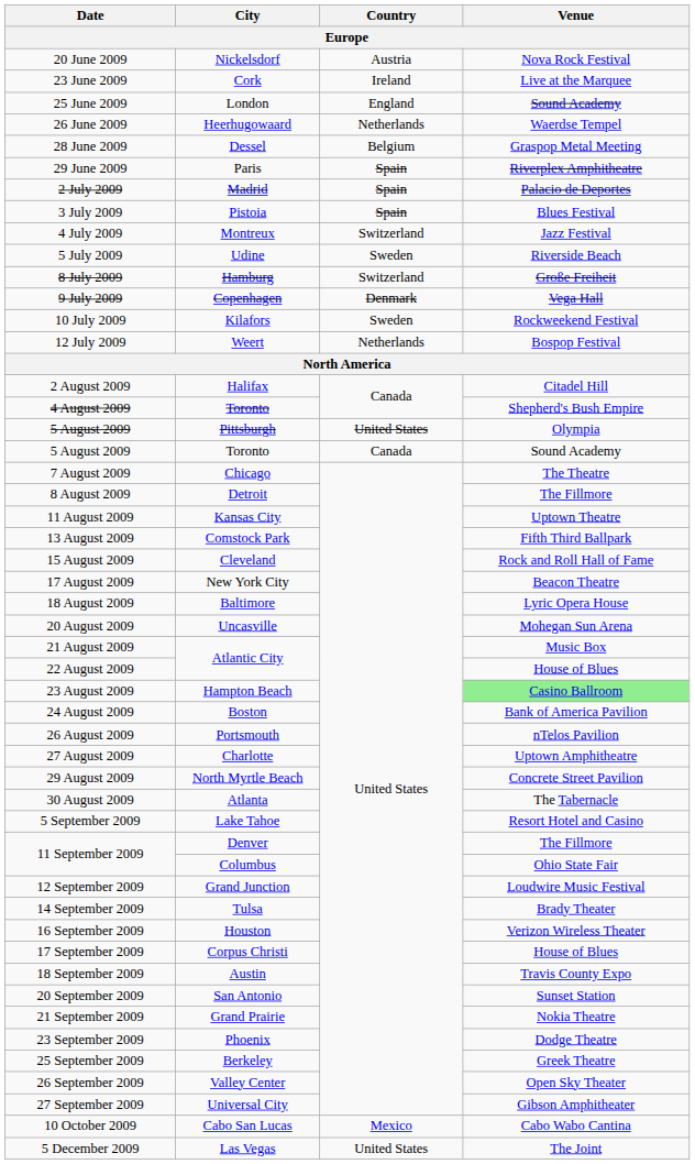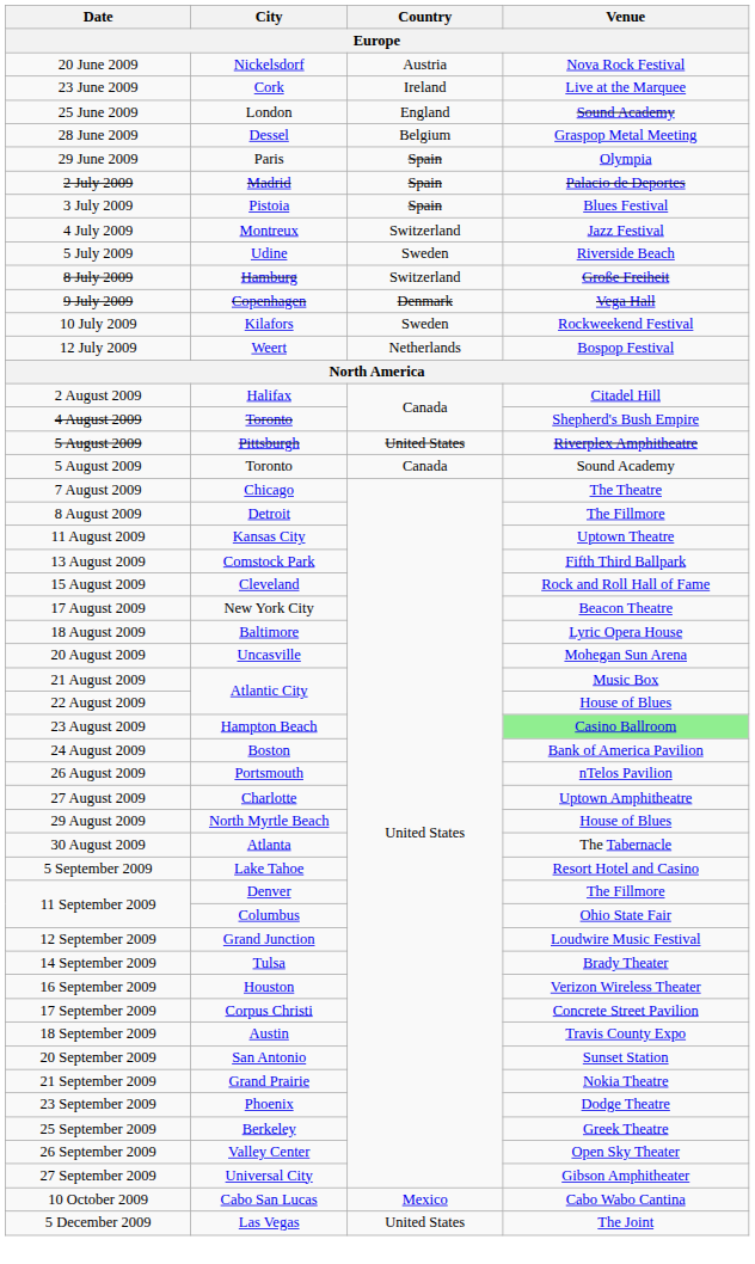 <table class="wikitable" style="text-align:center;">
 <tr>
 <th scope="col" style="width:12em;">Date</th>
 <th scope="col" style="width:10em;">City</th>
 <th scope="col" style="width:10em;">Country</th>
 <th scope="col" style="width:16em;">Venue</th>
 </tr>
 <tr>
 <th colspan="4">Europe</th>
 </tr>
 <tr>
 <td>20 June 2009</td>
 <td><a href='#'>Nickelsdorf</a></td>
 <td>Austria</td>
 <td><a href='#'>Nova Rock Festival</a></td>
 </tr>
 <tr>
 <td>23 June 2009</td>
 <td><a href='#'>Cork</a></td>
 <td>Ireland</td>
 <td><a href='#'>Live at the Marquee</a></td>
 </tr>
 <tr>
 <td>25 June 2009</td>
 <td>London</td>
 <td>England</td>
 <td><s><a href='#'>Sound Academy</a></s></td>
 </tr>
 <tr>
-<td>26 June 2009</td>
-<td><a href='#'>Heerhugowaard</a></td>
-<td>Netherlands</td>
-<td><a href='#'>Waerdse Tempel</a></td>
-</tr>
-<tr>
 <td>28 June 2009</td>
 <td><a href='#'>Dessel</a></td>
 <td>Belgium</td>
 <td><a href='#'>Graspop Metal Meeting</a></td>
 </tr>
 <tr>
 <td>29 June 2009</td>
 <td>Paris</td>
 <td><s>Spain</s></td>
-<td><s><a href='#'>Riverplex Amphitheatre</a></s></td>
+<td><a href='#'>Olympia</a></td>
 </tr>
 <tr>
 <td><s>2 July 2009</s></td>
 <td><s><a href='#'>Madrid</a></s></td>
 <td><s>Spain</s></td>
 <td><s><a href='#'>Palacio de Deportes</a></s></td>
 </tr>
 <tr>
 <td>3 July 2009</td>
 <td><a href='#'>Pistoia</a></td>
 <td><s>Spain</s></td>
 <td><a href='#'>Blues Festival</a></td>
 </tr>
 <tr>
 <td>4 July 2009</td>
 <td><a href='#'>Montreux</a></td>
 <td>Switzerland</td>
 <td><a href='#'>Jazz Festival</a></td>
 </tr>
 <tr>
 <td>5 July 2009</td>
 <td><a href='#'>Udine</a></td>
 <td>Sweden</td>
 <td><a href='#'>Riverside Beach</a></td>
 </tr>
 <tr>
 <td><s>8 July 2009</s></td>
 <td><s><a href='#'>Hamburg</a></s></td>
 <td>Switzerland</td>
 <td><s><a href='#'>Große Freiheit</a></s></td>
 </tr>
 <tr>
 <td><s>9 July 2009</s></td>
 <td><s><a href='#'>Copenhagen</a></s></td>
 <td><s>Denmark</s></td>
 <td><s><a href='#'>Vega Hall</a></s></td>
 </tr>
 <tr>
 <td>10 July 2009</td>
 <td><a href='#'>Kilafors</a></td>
 <td>Sweden</td>
 <td><a href='#'>Rockweekend Festival</a></td>
 </tr>
 <tr>
 <td>12 July 2009</td>
 <td><a href='#'>Weert</a></td>
 <td>Netherlands</td>
 <td><a href='#'>Bospop Festival</a></td>
 </tr>
 <tr>
 <th colspan="4">North America</th>
 </tr>
 <tr>
 <td>2 August 2009</td>
 <td><a href='#'>Halifax</a></td>
 <td rowspan="2">Canada</td>
 <td><a href='#'>Citadel Hill</a></td>
 </tr>
 <tr>
 <td><s>4 August 2009</s></td>
 <td><s><a href='#'>Toronto</a></s></td>
 <td><a href='#'>Shepherd's Bush Empire</a></td>
 </tr>
 <tr>
 <td><s>5 August 2009</s></td>
 <td><s><a href='#'>Pittsburgh</a></s></td>
 <td><s>United States</s></td>
-<td><a href='#'>Olympia</a></td>
+<td><s><a href='#'>Riverplex Amphitheatre</a></s></td>
 </tr>
 <tr>
 <td>5 August 2009</td>
 <td>Toronto</td>
 <td>Canada</td>
 <td>Sound Academy</td>
 </tr>
 <tr>
 <td>7 August 2009</td>
 <td><a href='#'>Chicago</a></td>
 <td rowspan="30">United States</td>
 <td><a href='#'>The Theatre</a></td>
 </tr>
 <tr>
 <td>8 August 2009</td>
 <td><a href='#'>Detroit</a></td>
 <td><a href='#'>The Fillmore</a></td>
 </tr>
 <tr>
 <td>11 August 2009</td>
 <td><a href='#'>Kansas City</a></td>
 <td><a href='#'>Uptown Theatre</a></td>
 </tr>
 <tr>
 <td>13 August 2009</td>
 <td><a href='#'>Comstock Park</a></td>
 <td><a href='#'>Fifth Third Ballpark</a></td>
 </tr>
 <tr>
 <td>15 August 2009</td>
 <td><a href='#'>Cleveland</a></td>
 <td><a href='#'>Rock and Roll Hall of Fame</a></td>
 </tr>
 <tr>
 <td>17 August 2009</td>
 <td>New York City</td>
 <td><a href='#'>Beacon Theatre</a></td>
 </tr>
 <tr>
 <td>18 August 2009</td>
 <td><a href='#'>Baltimore</a></td>
 <td><a href='#'>Lyric Opera House</a></td>
 </tr>
 <tr>
 <td>20 August 2009</td>
 <td><a href='#'>Uncasville</a></td>
 <td><a href='#'>Mohegan Sun Arena</a></td>
 </tr>
 <tr>
 <td>21 August 2009</td>
 <td rowspan="2"><a href='#'>Atlantic City</a></td>
 <td><a href='#'>Music Box</a></td>
 </tr>
 <tr>
 <td>22 August 2009</td>
 <td><a href='#'>House of Blues</a></td>
 </tr>
 <tr>
 <td>23 August 2009</td>
 <td><a href='#'>Hampton Beach</a></td>
 <td style="background: lightgreen;"><a href='#'>Casino Ballroom</a></td>
 </tr>
 <tr>
 <td>24 August 2009</td>
 <td><a href='#'>Boston</a></td>
 <td><a href='#'>Bank of America Pavilion</a></td>
 </tr>
 <tr>
 <td>26 August 2009</td>
 <td><a href='#'>Portsmouth</a></td>
 <td><a href='#'>nTelos Pavilion</a></td>
 </tr>
 <tr>
 <td>27 August 2009</td>
 <td><a href='#'>Charlotte</a></td>
 <td><a href='#'>Uptown Amphitheatre</a></td>
 </tr>
 <tr>
 <td>29 August 2009</td>
 <td><a href='#'>North Myrtle Beach</a></td>
-<td><a href='#'>Concrete Street Pavilion</a></td>
+<td><a href='#'>House of Blues</a></td>
 </tr>
 <tr>
 <td>30 August 2009</td>
 <td><a href='#'>Atlanta</a></td>
 <td>The <a href='#'>Tabernacle</a></td>
 </tr>
 <tr>
 <td>5 September 2009</td>
 <td><a href='#'>Lake Tahoe</a></td>
 <td><a href='#'>Resort Hotel and Casino</a></td>
 </tr>
 <tr>
 <td rowspan="2">11 September 2009</td>
 <td><a href='#'>Denver</a></td>
 <td><a href='#'>The Fillmore</a></td>
 </tr>
 <tr>
 <td><a href='#'>Columbus</a></td>
 <td><a href='#'>Ohio State Fair</a></td>
 </tr>
 <tr>
 <td>12 September 2009</td>
 <td><a href='#'>Grand Junction</a></td>
 <td><a href='#'>Loudwire Music Festival</a></td>
 </tr>
 <tr>
 <td>14 September 2009</td>
 <td><a href='#'>Tulsa</a></td>
 <td><a href='#'>Brady Theater</a></td>
 </tr>
 <tr>
 <td>16 September 2009</td>
 <td><a href='#'>Houston</a></td>
 <td><a href='#'>Verizon Wireless Theater</a></td>
 </tr>
 <tr>
 <td>17 September 2009</td>
 <td><a href='#'>Corpus Christi</a></td>
-<td><a href='#'>House of Blues</a></td>
+<td><a href='#'>Concrete Street Pavilion</a></td>
 </tr>
 <tr>
 <td>18 September 2009</td>
 <td><a href='#'>Austin</a></td>
 <td><a href='#'>Travis County Expo</a></td>
 </tr>
 <tr>
 <td>20 September 2009</td>
 <td><a href='#'>San Antonio</a></td>
 <td><a href='#'>Sunset Station</a></td>
 </tr>
 <tr>
 <td>21 September 2009</td>
 <td><a href='#'>Grand Prairie</a></td>
 <td><a href='#'>Nokia Theatre</a></td>
 </tr>
 <tr>
 <td>23 September 2009</td>
 <td><a href='#'>Phoenix</a></td>
 <td><a href='#'>Dodge Theatre</a></td>
 </tr>
 <tr>
 <td>25 September 2009</td>
 <td><a href='#'>Berkeley</a></td>
 <td><a href='#'>Greek Theatre</a></td>
 </tr>
 <tr>
 <td>26 September 2009</td>
 <td><a href='#'>Valley Center</a></td>
 <td><a href='#'>Open Sky Theater</a></td>
 </tr>
 <tr>
 <td>27 September 2009</td>
 <td><a href='#'>Universal City</a></td>
 <td><a href='#'>Gibson Amphitheater</a></td>
 </tr>
 <tr>
 <td>10 October 2009</td>
 <td><a href='#'>Cabo San Lucas</a></td>
 <td><a href='#'>Mexico</a></td>
 <td><a href='#'>Cabo Wabo Cantina</a></td>
 </tr>
 <tr>
 <td>5 December 2009</td>
 <td><a href='#'>Las Vegas</a></td>
 <td>United States</td>
 <td><a href='#'>The Joint</a></td>
 </tr>
 </table>
